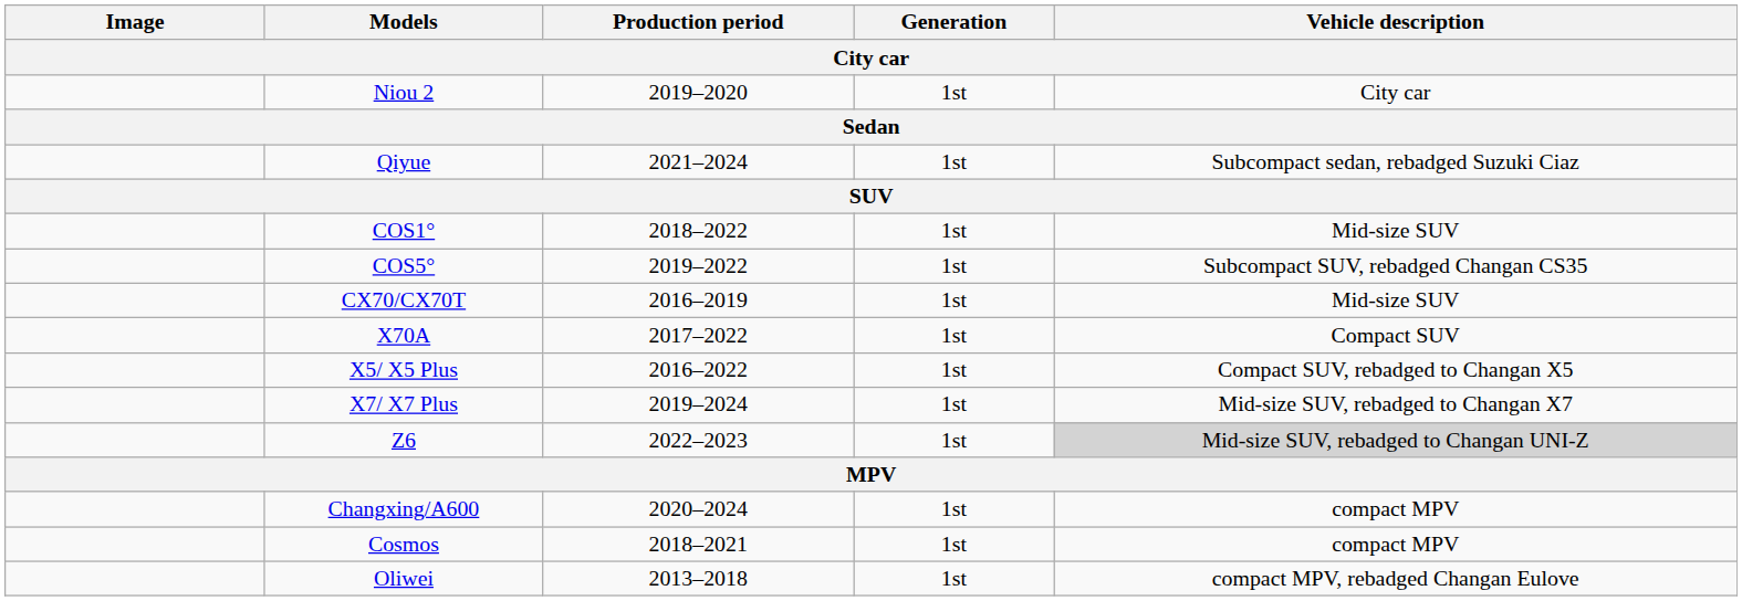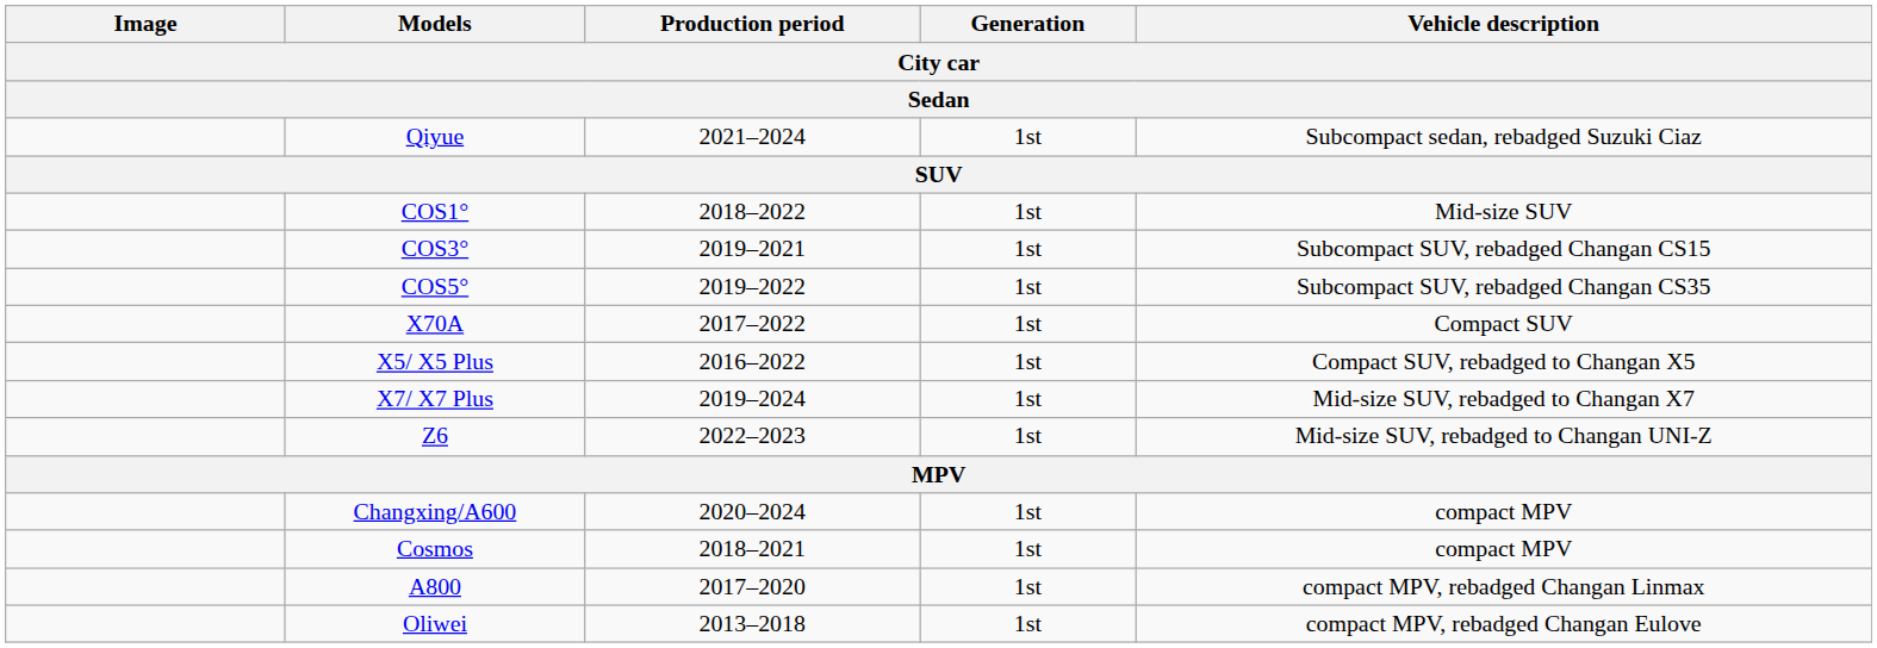 <table class="wikitable sortable" style="text-align: center; width: 100%">
 <tr>
 <th class="unsortable" width="15%">Image</th>
 <th>Models</th>
 <th>Production period</th>
 <th class="unsortable">Generation</th>
 <th>Vehicle description</th>
 </tr>
 <tr>
 <th colspan="5">City car</th>
-</tr>
-<tr>
-<td></td>
-<td><a href='#'>Niou 2</a></td>
-<td>2019–2020</td>
-<td>1st</td>
-<td>City car</td>
 </tr>
 <tr>
 <th colspan="5">Sedan</th>
 </tr>
 <tr>
 <td></td>
 <td><a href='#'>Qiyue</a></td>
 <td>2021–2024</td>
 <td>1st</td>
 <td>Subcompact sedan, rebadged Suzuki Ciaz</td>
 </tr>
 <tr>
 <th colspan="5">SUV</th>
 </tr>
 <tr>
 <td></td>
 <td><a href='#'>COS1°</a></td>
 <td>2018–2022</td>
 <td>1st</td>
 <td>Mid-size SUV</td>
 </tr>
 <tr>
 <td></td>
+<td><a href='#'>COS3°</a></td>
+<td>2019–2021</td>
+<td>1st</td>
+<td>Subcompact SUV, rebadged Changan CS15</td>
+</tr>
+<tr>
+<td></td>
 <td><a href='#'>COS5°</a></td>
 <td>2019–2022</td>
 <td>1st</td>
 <td>Subcompact SUV, rebadged Changan CS35</td>
-</tr>
-<tr>
-<td></td>
-<td><a href='#'>CX70/CX70T</a></td>
-<td>2016–2019</td>
-<td>1st</td>
-<td>Mid-size SUV</td>
 </tr>
 <tr>
 <td></td>
 <td><a href='#'>X70A</a></td>
 <td>2017–2022</td>
 <td>1st</td>
 <td>Compact SUV</td>
 </tr>
 <tr>
 <td></td>
 <td><a href='#'>X5/ X5 Plus</a></td>
 <td>2016–2022</td>
 <td>1st</td>
 <td>Compact SUV, rebadged to Changan X5</td>
 </tr>
 <tr>
 <td></td>
 <td><a href='#'>X7/ X7 Plus</a></td>
 <td>2019–2024</td>
 <td>1st</td>
 <td>Mid-size SUV, rebadged to Changan X7</td>
 </tr>
 <tr>
 <td></td>
 <td><a href='#'>Z6</a></td>
 <td>2022–2023</td>
 <td>1st</td>
-<td style="background: lightgrey;">Mid-size SUV, rebadged to Changan UNI-Z</td>
+<td>Mid-size SUV, rebadged to Changan UNI-Z</td>
 </tr>
 <tr>
 <th colspan="5">MPV</th>
 </tr>
 <tr>
 <td></td>
 <td><a href='#'>Changxing/A600</a></td>
 <td>2020–2024</td>
 <td>1st</td>
 <td>compact MPV</td>
 </tr>
 <tr>
 <td></td>
 <td><a href='#'>Cosmos</a></td>
 <td>2018–2021</td>
 <td>1st</td>
 <td>compact MPV</td>
 </tr>
 <tr>
 <td></td>
+<td><a href='#'>A800</a></td>
+<td>2017–2020</td>
+<td>1st</td>
+<td>compact MPV, rebadged Changan Linmax</td>
+</tr>
+<tr>
+<td></td>
 <td><a href='#'>Oliwei</a></td>
 <td>2013–2018</td>
 <td>1st</td>
 <td>compact MPV, rebadged Changan Eulove</td>
 </tr>
 </table>
